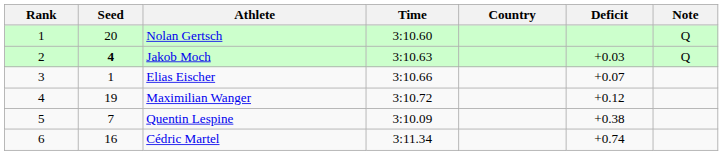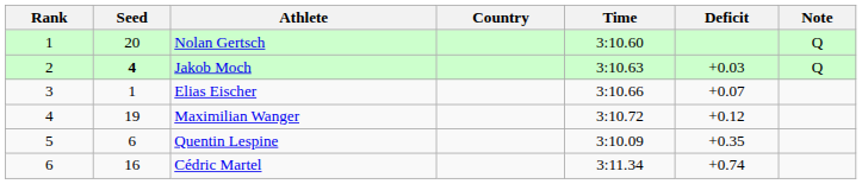 <table class="wikitable sortable" style="text-align:center" width=55%>
 <tr>
 <th>Rank</th>
 <th>Seed</th>
 <th>Athlete</th>
+<th>Country</th>
 <th>Time</th>
-<th>Country</th>
 <th>Deficit</th>
 <th>Note</th>
 </tr>
 <tr bgcolor=ccffcc>
 <td>1</td>
 <td>20</td>
 <td align=left><a href='#'>Nolan Gertsch</a></td>
+<td align=left></td>
 <td>3:10.60</td>
-<td align=left></td>
 <td></td>
 <td>Q</td>
 </tr>
 <tr bgcolor=ccffcc>
 <td>2</td>
 <td><strong>4</strong></td>
 <td align=left><a href='#'>Jakob Moch</a></td>
+<td align=left></td>
 <td>3:10.63</td>
-<td align=left></td>
 <td>+0.03</td>
 <td>Q</td>
 </tr>
 <tr>
 <td>3</td>
 <td>1</td>
 <td align=left><a href='#'>Elias Eischer</a></td>
+<td align=left></td>
 <td>3:10.66</td>
-<td align=left></td>
 <td>+0.07</td>
 <td></td>
 </tr>
 <tr>
 <td>4</td>
 <td>19</td>
 <td align=left><a href='#'>Maximilian Wanger</a></td>
+<td align=left></td>
 <td>3:10.72</td>
-<td align=left></td>
 <td>+0.12</td>
 <td></td>
 </tr>
 <tr>
 <td>5</td>
-<td>7</td>
+<td>6</td>
 <td align=left><a href='#'>Quentin Lespine</a></td>
+<td align=left></td>
 <td>3:10.09</td>
-<td align=left></td>
-<td>+0.38</td>
+<td>+0.35</td>
 <td></td>
 </tr>
 <tr>
 <td>6</td>
 <td>16</td>
 <td align=left><a href='#'>Cédric Martel</a></td>
+<td align=left></td>
 <td>3:11.34</td>
-<td align=left></td>
 <td>+0.74</td>
 <td></td>
 </tr>
 </table>
